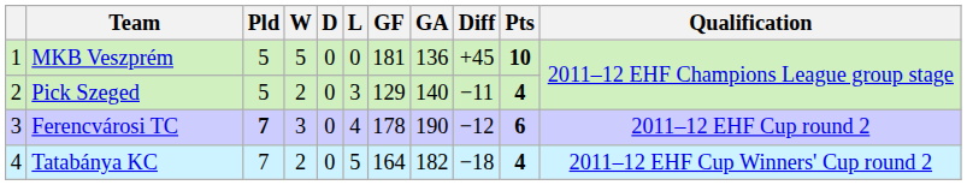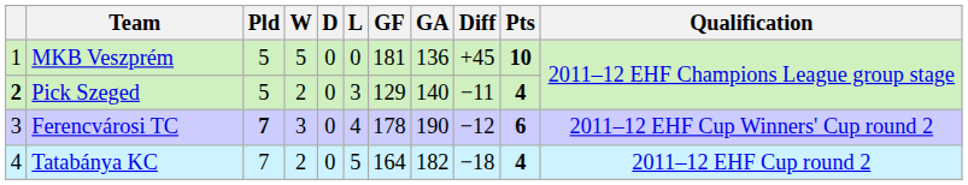 <table class="wikitable sortable" style="text-align:center">
 <tr>
 <th></th>
 <th width="150">Team</th>
 <th>Pld</th>
 <th>W</th>
 <th>D</th>
 <th>L</th>
 <th>GF</th>
 <th>GA</th>
 <th>Diff</th>
 <th>Pts</th>
 <th width="300">Qualification</th>
 </tr>
 <tr style="background: #D0F0C0;">
 <td>1</td>
 <td align=left><a href='#'>MKB Veszprém</a></td>
 <td>5</td>
 <td>5</td>
 <td>0</td>
 <td>0</td>
 <td>181</td>
 <td>136</td>
 <td>+45</td>
 <td><strong>10</strong></td>
 <td rowspan="2"><a href='#'>2011–12 EHF Champions League group stage</a></td>
 </tr>
 <tr style="background: #D0F0C0;">
-<td>2</td>
+<td><strong>2</strong></td>
 <td align=left><a href='#'>Pick Szeged</a></td>
 <td>5</td>
 <td>2</td>
 <td>0</td>
 <td>3</td>
 <td>129</td>
 <td>140</td>
 <td>−11</td>
 <td><strong>4</strong></td>
 </tr>
 <tr style="background: #CCCCFF;">
 <td>3</td>
 <td align=left><a href='#'>Ferencvárosi TC</a></td>
 <td><strong>7</strong></td>
 <td>3</td>
 <td>0</td>
 <td>4</td>
 <td>178</td>
 <td>190</td>
 <td>−12</td>
 <td><strong>6</strong></td>
-<td><a href='#'>2011–12 EHF Cup round 2</a></td>
+<td><a href='#'>2011–12 EHF Cup Winners' Cup round 2</a></td>
 </tr>
 <tr style="background: #CCF3FF;">
 <td>4</td>
 <td align=left><a href='#'>Tatabánya KC</a></td>
 <td>7</td>
 <td>2</td>
 <td>0</td>
 <td>5</td>
 <td>164</td>
 <td>182</td>
 <td>−18</td>
 <td><strong>4</strong></td>
-<td><a href='#'>2011–12 EHF Cup Winners' Cup round 2</a></td>
+<td><a href='#'>2011–12 EHF Cup round 2</a></td>
 </tr>
 </table>
